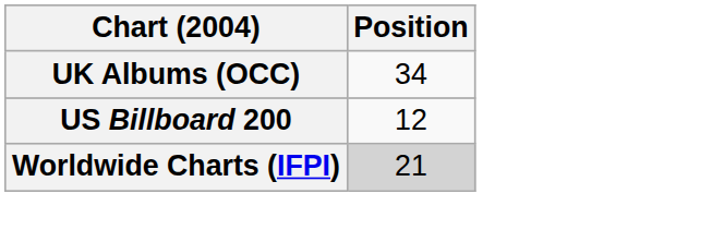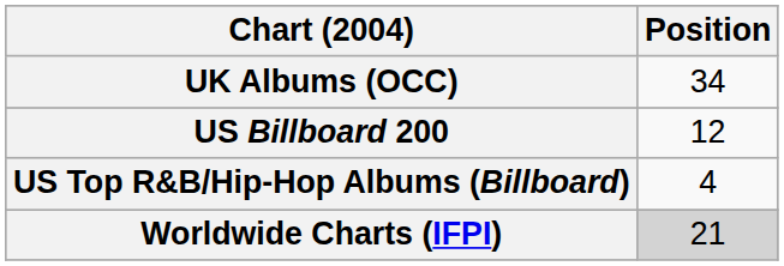 <table class="wikitable sortable plainrowheaders" style="text-align:center">
 <tr>
 <th scope="col">Chart (2004)</th>
 <th scope="col">Position</th>
 </tr>
 <tr>
 <th scope="row">UK Albums (OCC)</th>
 <td>34</td>
 </tr>
 <tr>
 <th scope="row">US <em>Billboard</em> 200</th>
 <td>12</td>
 </tr>
 <tr>
+<th scope="row">US Top R&B/Hip-Hop Albums (<em>Billboard</em>)</th>
+<td>4</td>
+</tr>
+<tr>
 <th scope="row">Worldwide Charts (<a href='#'>IFPI</a>)</th>
 <td style="background: lightgrey;">21</td>
 </tr>
 </table>
